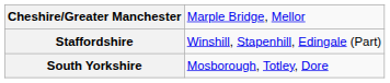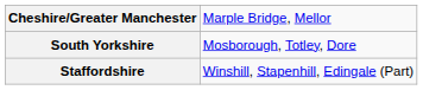 <table class="wikitable" style="border:0; text-align:left; line-height:150%;">
 <tr>
 <th scope="row">Cheshire/Greater Manchester</th>
 <td><a href='#'>Marple Bridge</a>, <a href='#'>Mellor</a></td>
 </tr>
 <tr>
+<th scope="row">South Yorkshire</th>
+<td><a href='#'>Mosborough</a>, <a href='#'>Totley</a>, <a href='#'>Dore</a></td>
+</tr>
+<tr>
 <th scope="row">Staffordshire</th>
 <td><a href='#'>Winshill</a>, <a href='#'>Stapenhill</a>, <a href='#'>Edingale</a> (Part)</td>
 </tr>
-<tr>
-<th scope="row">South Yorkshire</th>
-<td><a href='#'>Mosborough</a>, <a href='#'>Totley</a>, <a href='#'>Dore</a></td>
-</tr>
 </table>
